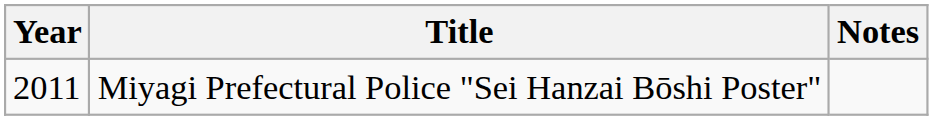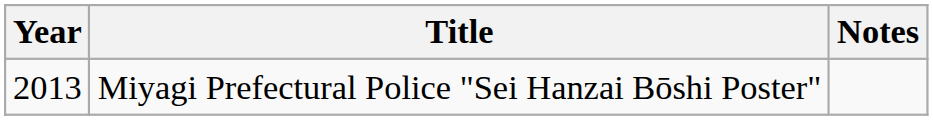 <table class="wikitable">
 <tr>
 <th>Year</th>
 <th>Title</th>
 <th>Notes</th>
 </tr>
 <tr>
-<td>2011</td>
+<td>2013</td>
 <td>Miyagi Prefectural Police "Sei Hanzai Bōshi Poster"</td>
 <td></td>
 </tr>
 </table>
